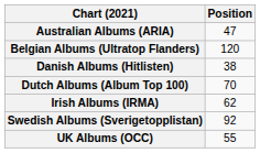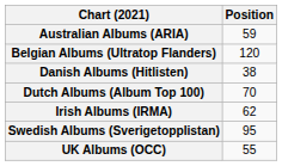 <table class="wikitable sortable plainrowheaders" style="text-align:center">
 <tr>
 <th scope="col">Chart (2021)</th>
 <th scope="col">Position</th>
 </tr>
 <tr>
 <th scope="row">Australian Albums (ARIA)</th>
-<td>47</td>
+<td>59</td>
 </tr>
 <tr>
 <th scope="row">Belgian Albums (Ultratop Flanders)</th>
 <td>120</td>
 </tr>
 <tr>
 <th scope="row">Danish Albums (Hitlisten)</th>
 <td>38</td>
 </tr>
 <tr>
 <th scope="row">Dutch Albums (Album Top 100)</th>
 <td>70</td>
 </tr>
 <tr>
 <th scope="row">Irish Albums (IRMA)</th>
 <td>62</td>
 </tr>
 <tr>
 <th scope="row">Swedish Albums (Sverigetopplistan)</th>
-<td>92</td>
+<td>95</td>
 </tr>
 <tr>
 <th scope="row">UK Albums (OCC)</th>
 <td>55</td>
 </tr>
 </table>
